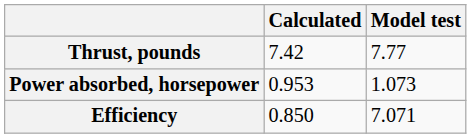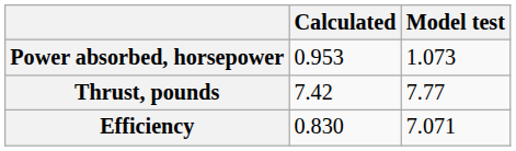 <table class="wikitable">
 <tr>
 <th></th>
 <th>Calculated</th>
 <th>Model test</th>
 </tr>
 <tr>
+<th>Power absorbed, horsepower</th>
+<td>0.953</td>
+<td>1.073</td>
+</tr>
+<tr>
 <th>Thrust, pounds</th>
 <td>7.42</td>
 <td>7.77</td>
 </tr>
 <tr>
-<th>Power absorbed, horsepower</th>
-<td>0.953</td>
-<td>1.073</td>
-</tr>
-<tr>
 <th>Efficiency</th>
-<td>0.850</td>
+<td>0.830</td>
 <td>7.071</td>
 </tr>
 </table>
